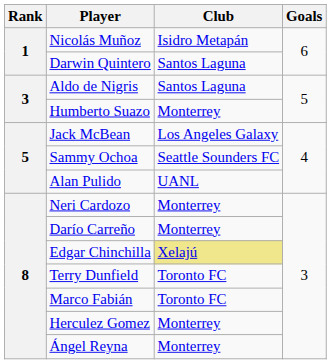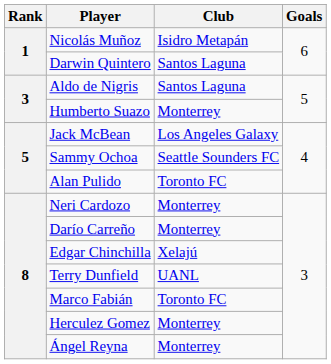 <table class="wikitable">
 <tr>
 <th>Rank</th>
 <th>Player</th>
 <th>Club</th>
 <th>Goals</th>
 </tr>
 <tr>
 <th align=center rowspan=2>1</th>
 <td> <a href='#'>Nicolás Muñoz</a></td>
 <td> <a href='#'>Isidro Metapán</a></td>
 <td align=center rowspan=2>6</td>
 </tr>
 <tr>
 <td> <a href='#'>Darwin Quintero</a></td>
 <td> <a href='#'>Santos Laguna</a></td>
 </tr>
 <tr>
 <th align=center rowspan=2>3</th>
 <td> <a href='#'>Aldo de Nigris</a></td>
 <td> <a href='#'>Santos Laguna</a></td>
 <td align=center rowspan=2>5</td>
 </tr>
 <tr>
 <td> <a href='#'>Humberto Suazo</a></td>
 <td> <a href='#'>Monterrey</a></td>
 </tr>
 <tr>
 <th align=center rowspan=3>5</th>
 <td> <a href='#'>Jack McBean</a></td>
 <td> <a href='#'>Los Angeles Galaxy</a></td>
 <td align=center rowspan=3>4</td>
 </tr>
 <tr>
 <td> <a href='#'>Sammy Ochoa</a></td>
 <td> <a href='#'>Seattle Sounders FC</a></td>
 </tr>
 <tr>
 <td> <a href='#'>Alan Pulido</a></td>
-<td> <a href='#'>UANL</a></td>
+<td> <a href='#'>Toronto FC</a></td>
 </tr>
 <tr>
 <th align=center rowspan=7>8</th>
 <td> <a href='#'>Neri Cardozo</a></td>
 <td> <a href='#'>Monterrey</a></td>
 <td align=center rowspan=7>3</td>
 </tr>
 <tr>
 <td> <a href='#'>Darío Carreño</a></td>
 <td> <a href='#'>Monterrey</a></td>
 </tr>
 <tr>
 <td> <a href='#'>Edgar Chinchilla</a></td>
-<td style="background: khaki;"> <a href='#'>Xelajú</a></td>
+<td> <a href='#'>Xelajú</a></td>
 </tr>
 <tr>
 <td> <a href='#'>Terry Dunfield</a></td>
-<td> <a href='#'>Toronto FC</a></td>
+<td> <a href='#'>UANL</a></td>
 </tr>
 <tr>
 <td> <a href='#'>Marco Fabián</a></td>
 <td> <a href='#'>Toronto FC</a></td>
 </tr>
 <tr>
 <td> <a href='#'>Herculez Gomez</a></td>
 <td> <a href='#'>Monterrey</a></td>
 </tr>
 <tr>
 <td> <a href='#'>Ángel Reyna</a></td>
 <td> <a href='#'>Monterrey</a></td>
 </tr>
 </table>
